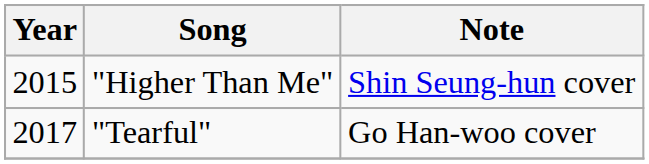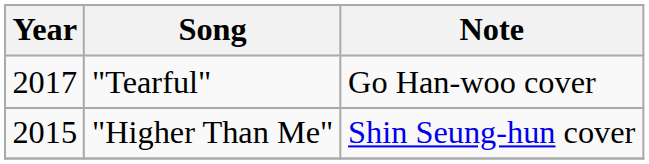 <table class="wikitable">
 <tr>
 <th>Year</th>
 <th>Song</th>
 <th>Note</th>
 </tr>
 <tr>
+<td>2017</td>
+<td>"Tearful"</td>
+<td>Go Han-woo cover</td>
+</tr>
+<tr>
 <td>2015</td>
 <td>"Higher Than Me"</td>
 <td><a href='#'>Shin Seung-hun</a> cover</td>
 </tr>
 <tr>
-<td>2017</td>
-<td>"Tearful"</td>
-<td>Go Han-woo cover</td>
-</tr>
-<tr>
 </tr>
 </table>
